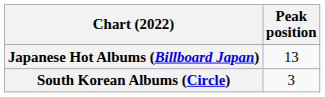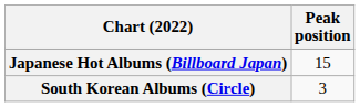 <table class="wikitable sortable plainrowheaders" style="text-align:center">
 <tr>
 <th scope="col">Chart (2022)</th>
 <th scope="col">Peak<br>position</th>
 </tr>
 <tr>
 </tr>
 <tr>
 <th scope="row">Japanese Hot Albums (<em><a href='#'>Billboard Japan</a></em>)</th>
-<td>13</td>
+<td>15</td>
 </tr>
 <tr>
 <th scope="row">South Korean Albums (<a href='#'>Circle</a>)</th>
 <td>3</td>
 </tr>
 </table>
